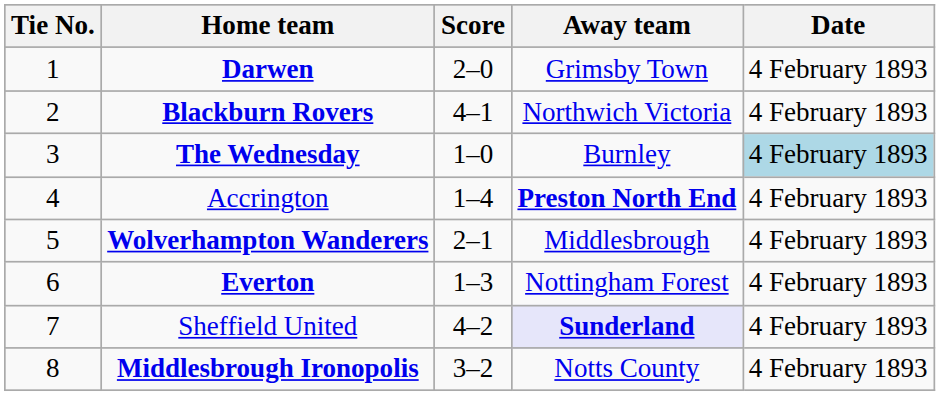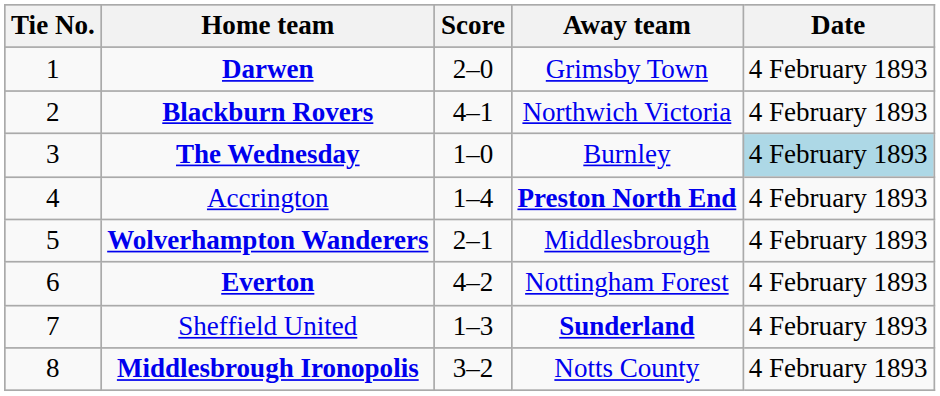 <table class="wikitable" style="text-align: center">
 <tr>
 <th>Tie No.</th>
 <th>Home team</th>
 <th>Score</th>
 <th>Away team</th>
 <th>Date</th>
 </tr>
 <tr>
 <td>1</td>
 <td><strong><a href='#'>Darwen</a></strong></td>
 <td>2–0</td>
 <td><a href='#'>Grimsby Town</a></td>
 <td>4 February 1893</td>
 </tr>
 <tr>
 <td>2</td>
 <td><strong><a href='#'>Blackburn Rovers</a></strong></td>
 <td>4–1</td>
 <td><a href='#'>Northwich Victoria</a></td>
 <td>4 February 1893</td>
 </tr>
 <tr>
 <td>3</td>
 <td><strong><a href='#'>The Wednesday</a></strong></td>
 <td>1–0</td>
 <td><a href='#'>Burnley</a></td>
 <td style="background: lightblue;">4 February 1893</td>
 </tr>
 <tr>
 <td>4</td>
 <td><a href='#'>Accrington</a></td>
 <td>1–4</td>
 <td><strong><a href='#'>Preston North End</a></strong></td>
 <td>4 February 1893</td>
 </tr>
 <tr>
 <td>5</td>
 <td><strong><a href='#'>Wolverhampton Wanderers</a></strong></td>
 <td>2–1</td>
 <td><a href='#'>Middlesbrough</a></td>
 <td>4 February 1893</td>
 </tr>
 <tr>
 <td>6</td>
 <td><strong><a href='#'>Everton</a></strong></td>
-<td>1–3</td>
+<td>4–2</td>
 <td><a href='#'>Nottingham Forest</a></td>
 <td>4 February 1893</td>
 </tr>
 <tr>
 <td>7</td>
 <td><a href='#'>Sheffield United</a></td>
-<td>4–2</td>
-<td style="background: lavender;"><strong><a href='#'>Sunderland</a></strong></td>
+<td>1–3</td>
+<td><strong><a href='#'>Sunderland</a></strong></td>
 <td>4 February 1893</td>
 </tr>
 <tr>
 <td>8</td>
 <td><strong><a href='#'>Middlesbrough Ironopolis</a></strong></td>
 <td>3–2</td>
 <td><a href='#'>Notts County</a></td>
 <td>4 February 1893</td>
 </tr>
 </table>
